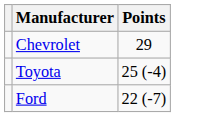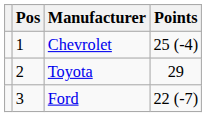 <table class="wikitable" style="font-size: 95%;">
 <tr>
 <th></th>
+<th>Pos</th>
 <th>Manufacturer</th>
 <th>Points</th>
 </tr>
 <tr>
 <td align="left"></td>
+<td>1</td>
 <td><a href='#'>Chevrolet</a></td>
+<td style="text-align:right;">25 (-4)</td>
+</tr>
+<tr>
+<td align="left"></td>
+<td>2</td>
+<td><a href='#'>Toyota</a></td>
 <td style="text-align:center;">29</td>
 </tr>
 <tr>
 <td align="left"></td>
-<td><a href='#'>Toyota</a></td>
-<td style="text-align:right;">25 (-4)</td>
-</tr>
-<tr>
-<td align="left"></td>
+<td>3</td>
 <td><a href='#'>Ford</a></td>
 <td style="text-align:right;">22 (-7)</td>
 </tr>
 </table>
